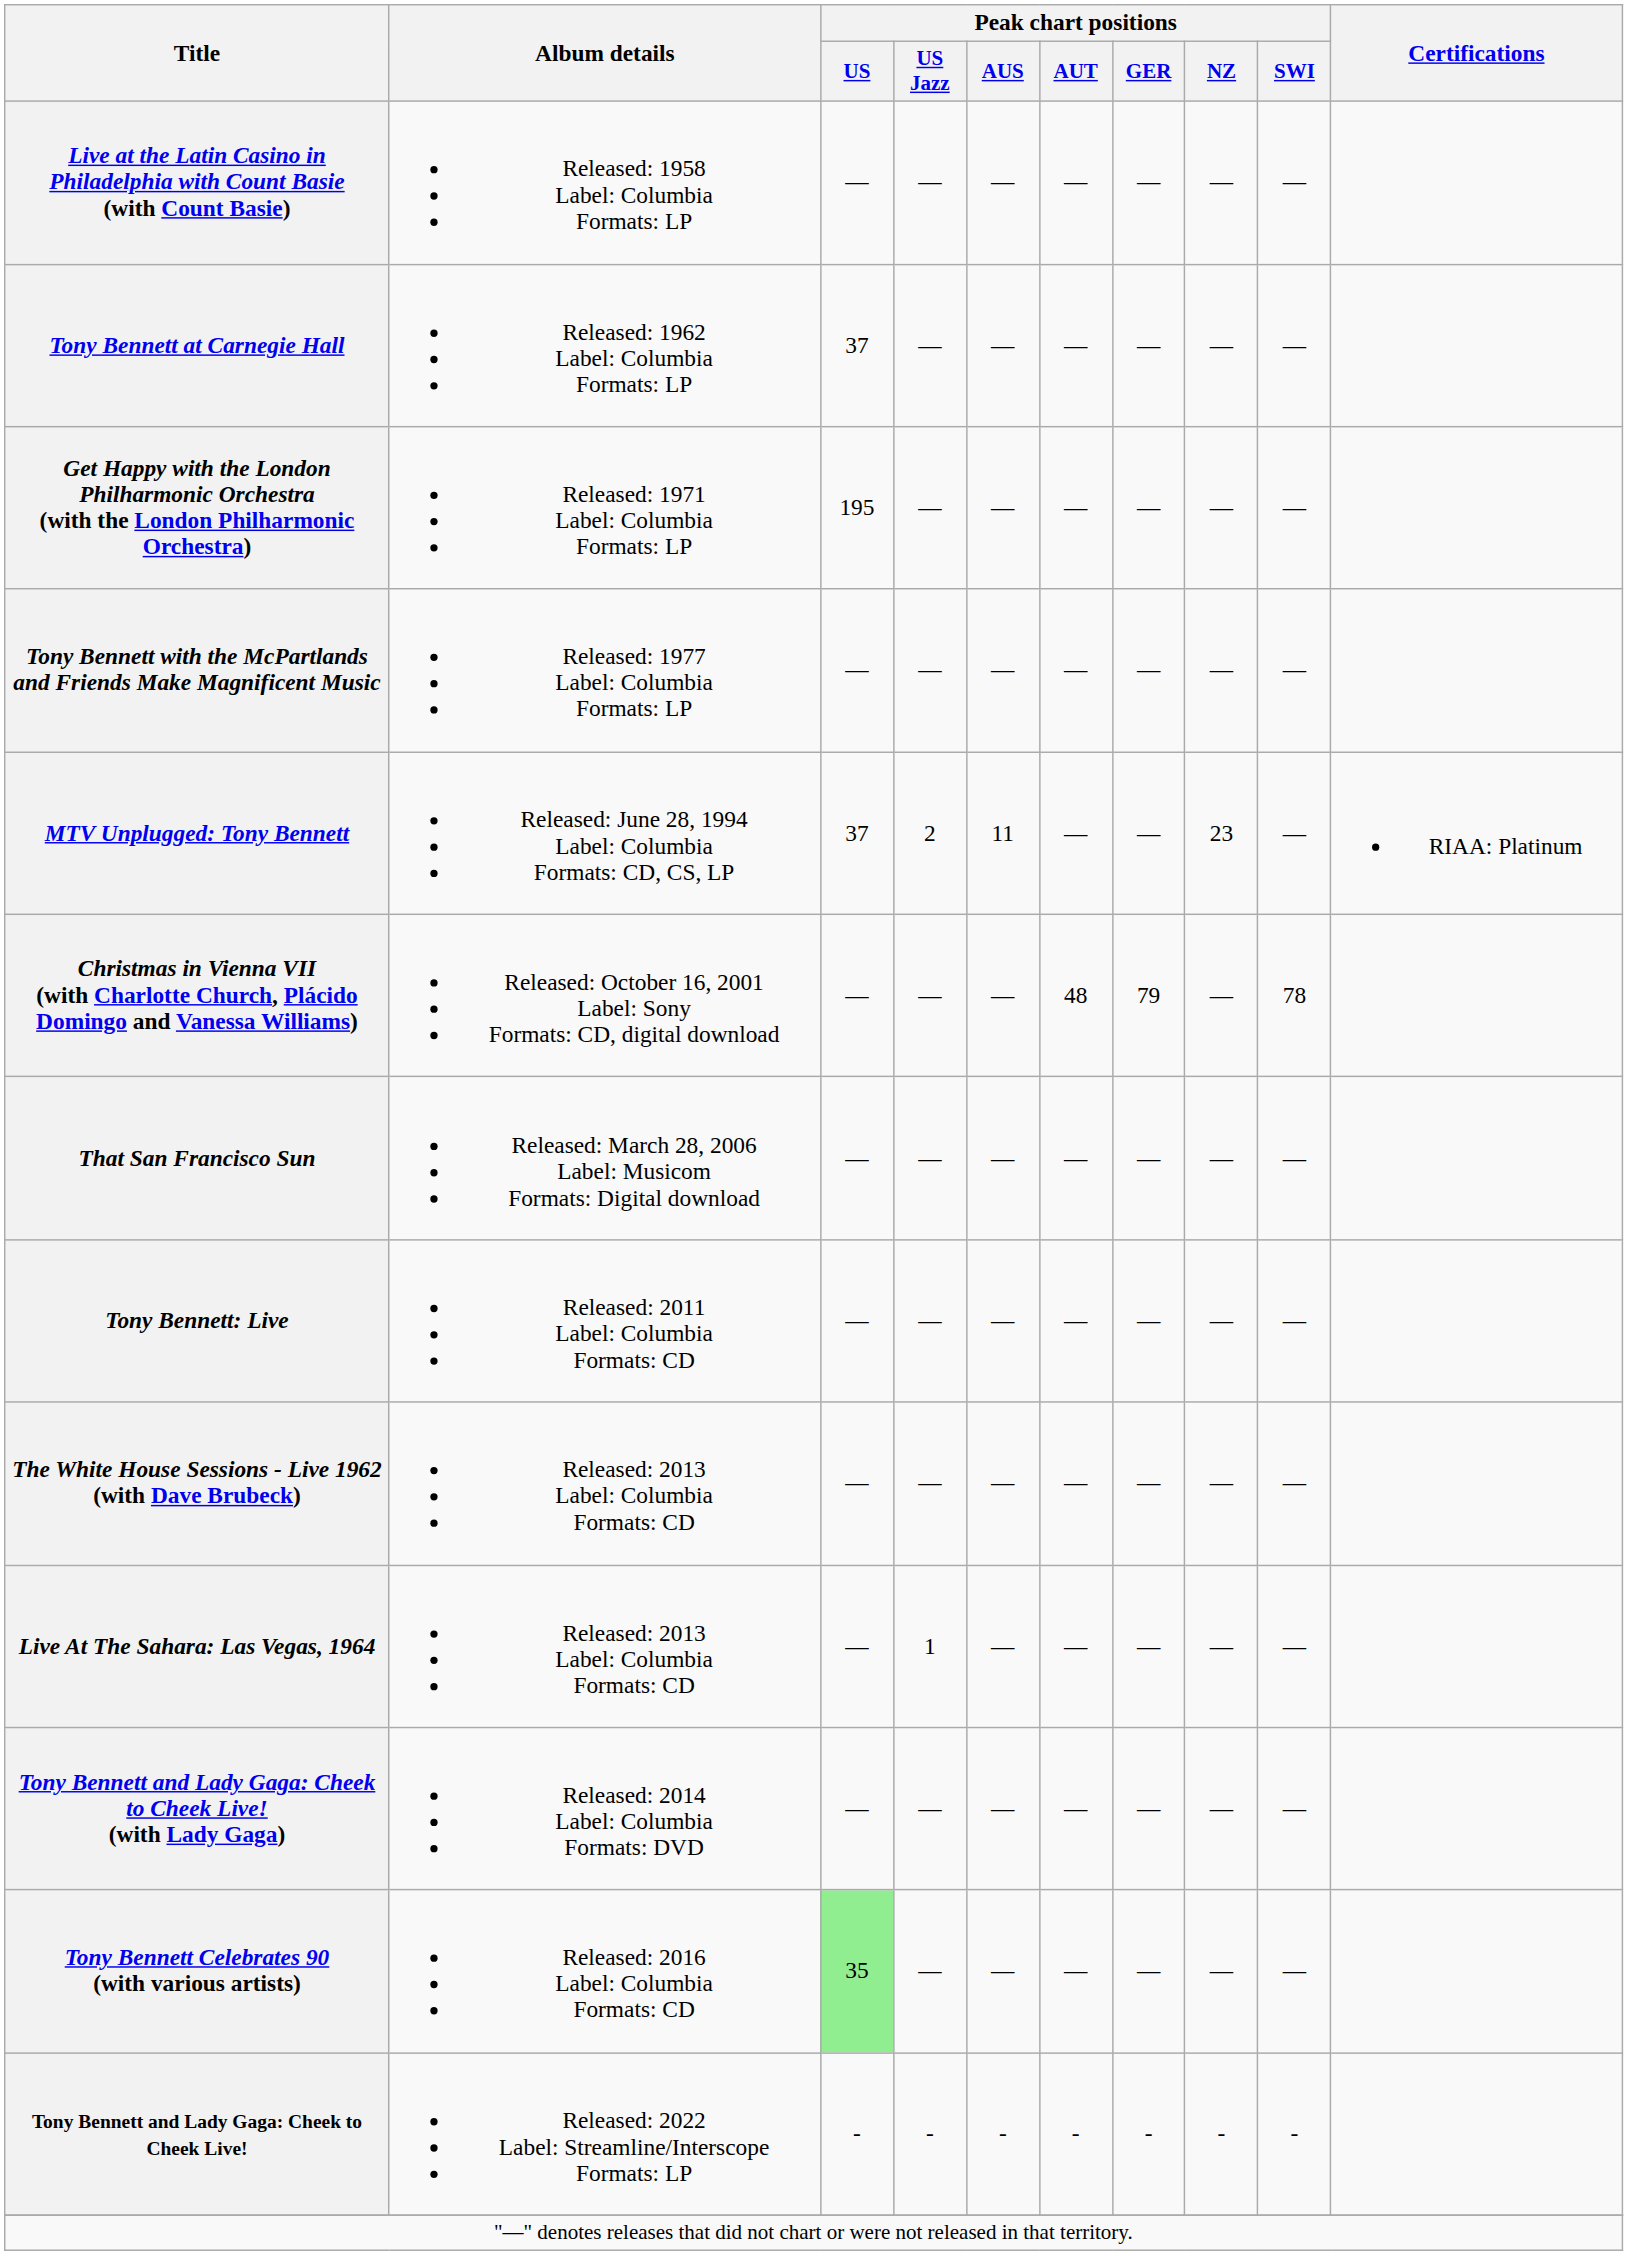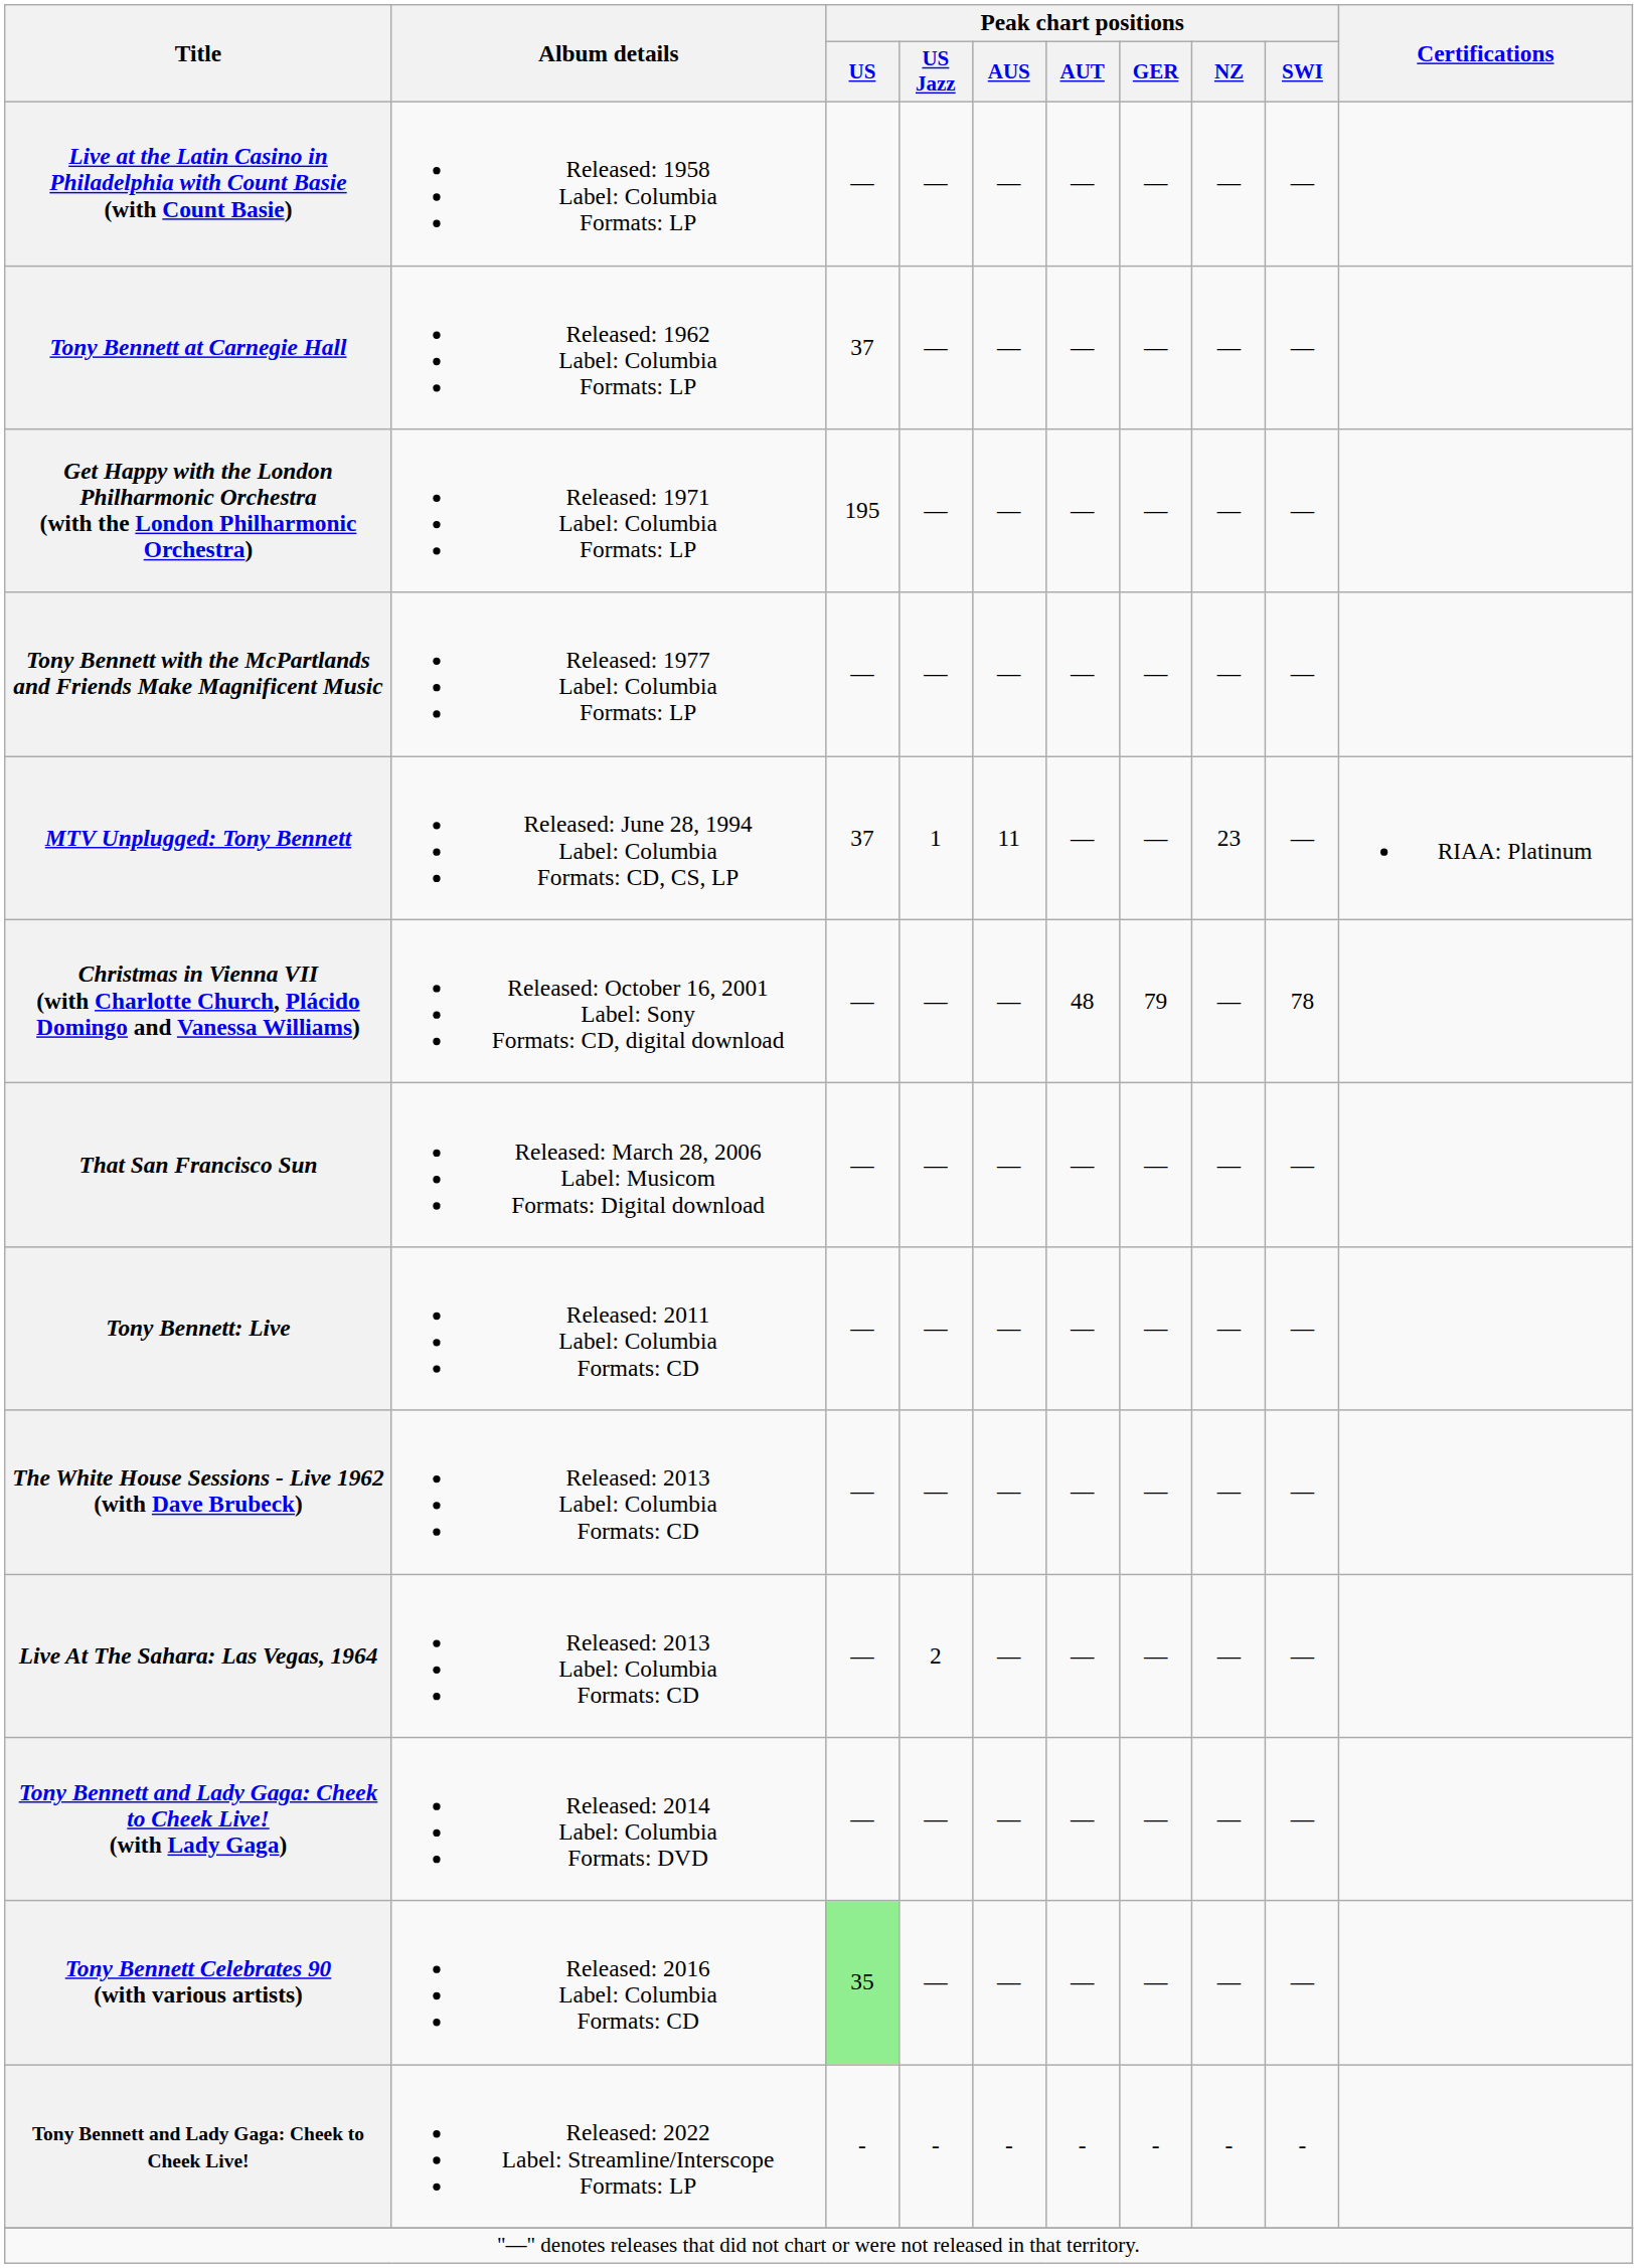 <table class="wikitable plainrowheaders" style="text-align:center;">
 <tr>
 <th scope="col" rowspan="2" style="width:16em;">Title</th>
 <th scope="col" rowspan="2" style="width:18em;">Album details</th>
 <th scope="col" colspan="7">Peak chart positions</th>
 <th scope="col" rowspan="2" style="width:12em;"><a href='#'>Certifications</a></th>
 </tr>
 <tr>
 <th scope="col" style="width:3em;font-size:90%;"><a href='#'>US</a><br></th>
 <th scope="col" style="width:3em;font-size:90%;"><a href='#'>US<br>Jazz</a><br></th>
 <th scope="col" style="width:3em;font-size:90%;"><a href='#'>AUS</a><br></th>
 <th scope="col" style="width:3em;font-size:90%;"><a href='#'>AUT</a><br></th>
 <th scope="col" style="width:3em;font-size:90%;"><a href='#'>GER</a><br></th>
 <th scope="col" style="width:3em;font-size:90%;"><a href='#'>NZ</a><br></th>
 <th scope="col" style="width:3em;font-size:90%;"><a href='#'>SWI</a><br></th>
 </tr>
 <tr>
 <th scope="row"><em><a href='#'>Live at the Latin Casino in Philadelphia with Count Basie</a></em><br><span>(with <a href='#'>Count Basie</a>)</span></th>
 <td><br><ul><li>Released: 1958</li><li>Label: Columbia</li><li>Formats: LP</li></ul></td>
 <td>—</td>
 <td>—</td>
 <td>—</td>
 <td>—</td>
 <td>—</td>
 <td>—</td>
 <td>—</td>
 <td></td>
 </tr>
 <tr>
 <th scope="row"><em><a href='#'>Tony Bennett at Carnegie Hall</a></em></th>
 <td><br><ul><li>Released: 1962</li><li>Label: Columbia</li><li>Formats: LP</li></ul></td>
 <td>37</td>
 <td>—</td>
 <td>—</td>
 <td>—</td>
 <td>—</td>
 <td>—</td>
 <td>—</td>
 <td></td>
 </tr>
 <tr>
 <th scope="row"><em>Get Happy with the London Philharmonic Orchestra</em><br><span>(with the <a href='#'>London Philharmonic Orchestra</a>)</span></th>
 <td><br><ul><li>Released: 1971</li><li>Label: Columbia</li><li>Formats: LP</li></ul></td>
 <td>195</td>
 <td>—</td>
 <td>—</td>
 <td>—</td>
 <td>—</td>
 <td>—</td>
 <td>—</td>
 <td></td>
 </tr>
 <tr>
 <th scope="row"><em>Tony Bennett with the McPartlands and Friends Make Magnificent Music</em></th>
 <td><br><ul><li>Released: 1977</li><li>Label: Columbia</li><li>Formats: LP</li></ul></td>
 <td>—</td>
 <td>—</td>
 <td>—</td>
 <td>—</td>
 <td>—</td>
 <td>—</td>
 <td>—</td>
 <td></td>
 </tr>
 <tr>
 <th scope="row"><em><a href='#'>MTV Unplugged: Tony Bennett</a></em></th>
 <td><br><ul><li>Released: June 28, 1994</li><li>Label: Columbia</li><li>Formats: CD, CS, LP</li></ul></td>
 <td>37</td>
-<td>2</td>
+<td>1</td>
 <td>11</td>
 <td>—</td>
 <td>—</td>
 <td>23</td>
 <td>—</td>
 <td><br><ul><li>RIAA: Platinum</li></ul></td>
 </tr>
 <tr>
 <th scope="row"><em>Christmas in Vienna VII</em><br><span>(with <a href='#'>Charlotte Church</a>, <a href='#'>Plácido Domingo</a> and <a href='#'>Vanessa Williams</a>)</span></th>
 <td><br><ul><li>Released: October 16, 2001</li><li>Label: Sony</li><li>Formats: CD, digital download</li></ul></td>
 <td>—</td>
 <td>—</td>
 <td>—</td>
 <td>48</td>
 <td>79</td>
 <td>—</td>
 <td>78</td>
 <td></td>
 </tr>
 <tr>
 <th scope="row"><em>That San Francisco Sun</em></th>
 <td><br><ul><li>Released: March 28, 2006</li><li>Label: Musicom</li><li>Formats: Digital download</li></ul></td>
 <td>—</td>
 <td>—</td>
 <td>—</td>
 <td>—</td>
 <td>—</td>
 <td>—</td>
 <td>—</td>
 <td></td>
 </tr>
 <tr>
 <th scope="row"><em>Tony Bennett: Live</em></th>
 <td><br><ul><li>Released: 2011</li><li>Label: Columbia</li><li>Formats: CD</li></ul></td>
 <td>—</td>
 <td>—</td>
 <td>—</td>
 <td>—</td>
 <td>—</td>
 <td>—</td>
 <td>—</td>
 <td></td>
 </tr>
 <tr>
 <th scope="row"><em>The White House Sessions - Live 1962</em><br><span>(with <a href='#'>Dave Brubeck</a>)</span></th>
 <td><br><ul><li>Released: 2013</li><li>Label: Columbia</li><li>Formats: CD</li></ul></td>
 <td>—</td>
 <td>—</td>
 <td>—</td>
 <td>—</td>
 <td>—</td>
 <td>—</td>
 <td>—</td>
 <td></td>
 </tr>
 <tr>
 <th scope="row"><em>Live At The Sahara: Las Vegas, 1964</em></th>
 <td><br><ul><li>Released: 2013</li><li>Label: Columbia</li><li>Formats: CD</li></ul></td>
 <td>—</td>
-<td>1</td>
+<td>2</td>
 <td>—</td>
 <td>—</td>
 <td>—</td>
 <td>—</td>
 <td>—</td>
 <td></td>
 </tr>
 <tr>
 <th scope="row"><em><a href='#'>Tony Bennett and Lady Gaga: Cheek to Cheek Live!</a></em><br><span>(with <a href='#'>Lady Gaga</a>)</span></th>
 <td><br><ul><li>Released: 2014</li><li>Label: Columbia</li><li>Formats: DVD</li></ul></td>
 <td>—</td>
 <td>—</td>
 <td>—</td>
 <td>—</td>
 <td>—</td>
 <td>—</td>
 <td>—</td>
 <td></td>
 </tr>
 <tr>
 <th scope="row"><em><a href='#'>Tony Bennett Celebrates 90</a></em> <br><span>(with various artists)</span></th>
 <td><br><ul><li>Released: 2016</li><li>Label: Columbia</li><li>Formats: CD</li></ul></td>
 <td style="background: lightgreen;">35</td>
 <td>—</td>
 <td>—</td>
 <td>—</td>
 <td>—</td>
 <td>—</td>
 <td>—</td>
 <td></td>
 </tr>
 <tr>
 <th><strong><small>Tony Bennett and Lady Gaga: Cheek to Cheek Live!</small></strong></th>
 <td><br><ul><li>Released: 2022</li><li>Label: Streamline/Interscope</li><li>Formats: LP</li></ul></td>
 <td>-</td>
 <td>-</td>
 <td>-</td>
 <td>-</td>
 <td>-</td>
 <td>-</td>
 <td>-</td>
 <td></td>
 </tr>
 <tr>
 </tr>
 <tr>
 <td colspan="10" style="font-size:90%">"—" denotes releases that did not chart or were not released in that territory.</td>
 </tr>
 </table>
